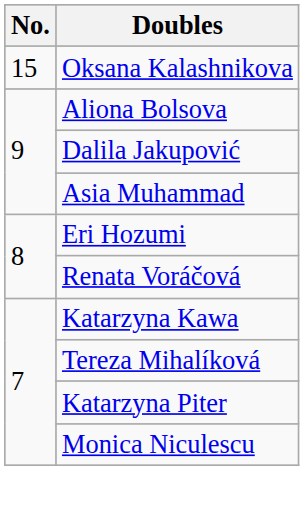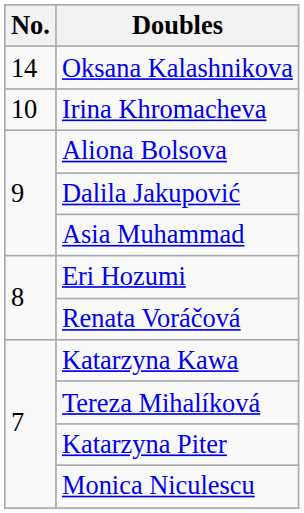 <table class="wikitable nowrap">
 <tr>
 <th>No.</th>
 <th>Doubles</th>
 </tr>
 <tr>
-<td>15</td>
+<td>14</td>
 <td> <a href='#'>Oksana Kalashnikova</a></td>
+</tr>
+<tr>
+<td>10</td>
+<td> <a href='#'>Irina Khromacheva</a></td>
 </tr>
 <tr>
 <td rowspan="3">9</td>
 <td> <a href='#'>Aliona Bolsova</a></td>
 </tr>
 <tr>
 <td> <a href='#'>Dalila Jakupović</a></td>
 </tr>
 <tr>
 <td> <a href='#'>Asia Muhammad</a></td>
 </tr>
 <tr>
 <td rowspan="2">8</td>
 <td> <a href='#'>Eri Hozumi</a></td>
 </tr>
 <tr>
 <td> <a href='#'>Renata Voráčová</a></td>
 </tr>
 <tr>
 <td rowspan="4">7</td>
 <td> <a href='#'>Katarzyna Kawa</a></td>
 </tr>
 <tr>
 <td> <a href='#'>Tereza Mihalíková</a></td>
 </tr>
 <tr>
 <td> <a href='#'>Katarzyna Piter</a></td>
 </tr>
 <tr>
 <td> <a href='#'>Monica Niculescu</a></td>
 </tr>
 </table>
